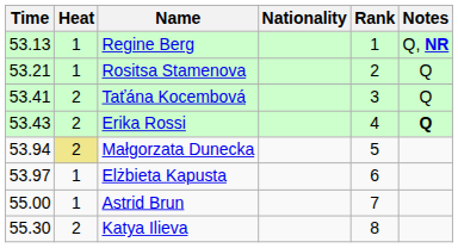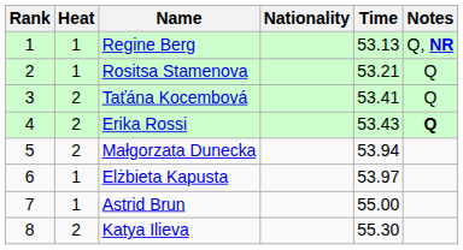 <table class="wikitable sortable" style="text-align:center">
 <tr>
-<th>Time</th>
+<th>Rank</th>
 <th>Heat</th>
 <th>Name</th>
 <th>Nationality</th>
-<th>Rank</th>
+<th>Time</th>
 <th>Notes</th>
 </tr>
 <tr bgcolor=ccffcc>
-<td>53.13</td>
+<td>1</td>
 <td>1</td>
 <td align="left"><a href='#'>Regine Berg</a></td>
 <td align=left></td>
-<td>1</td>
+<td>53.13</td>
 <td>Q, <strong><a href='#'>NR</a></strong></td>
 </tr>
 <tr bgcolor=ccffcc>
-<td>53.21</td>
+<td>2</td>
 <td>1</td>
 <td align="left"><a href='#'>Rositsa Stamenova</a></td>
 <td align=left></td>
-<td>2</td>
+<td>53.21</td>
 <td>Q</td>
 </tr>
 <tr bgcolor=ccffcc>
-<td>53.41</td>
+<td>3</td>
 <td>2</td>
 <td align="left"><a href='#'>Taťána Kocembová</a></td>
 <td align=left></td>
-<td>3</td>
+<td>53.41</td>
 <td>Q</td>
 </tr>
 <tr bgcolor=ccffcc>
-<td>53.43</td>
+<td>4</td>
 <td>2</td>
 <td align="left"><a href='#'>Erika Rossi</a></td>
 <td align=left></td>
-<td>4</td>
+<td>53.43</td>
 <td><strong>Q</strong></td>
 </tr>
 <tr>
-<td>53.94</td>
-<td style="background: khaki;">2</td>
+<td>5</td>
+<td>2</td>
 <td align="left"><a href='#'>Małgorzata Dunecka</a></td>
 <td align=left></td>
-<td>5</td>
+<td>53.94</td>
 <td></td>
 </tr>
 <tr>
-<td>53.97</td>
+<td>6</td>
 <td>1</td>
 <td align="left"><a href='#'>Elżbieta Kapusta</a></td>
 <td align=left></td>
-<td>6</td>
+<td>53.97</td>
 <td></td>
 </tr>
 <tr>
-<td>55.00</td>
+<td>7</td>
 <td>1</td>
 <td align="left"><a href='#'>Astrid Brun</a></td>
 <td align=left></td>
-<td>7</td>
+<td>55.00</td>
 <td></td>
 </tr>
 <tr>
-<td>55.30</td>
+<td>8</td>
 <td>2</td>
 <td align="left"><a href='#'>Katya Ilieva</a></td>
 <td align=left></td>
-<td>8</td>
+<td>55.30</td>
 <td></td>
 </tr>
 </table>
